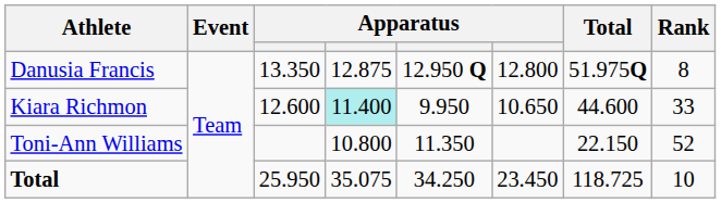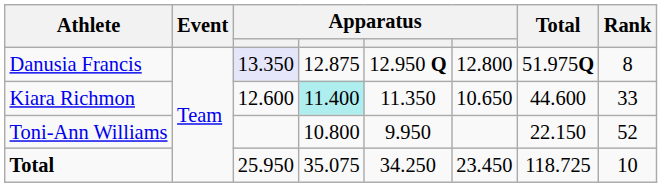 <table class="wikitable" style="font-size:90%">
 <tr>
 <th rowspan=2>Athlete</th>
 <th rowspan=2>Event</th>
 <th colspan=4>Apparatus</th>
 <th rowspan=2>Total</th>
 <th rowspan=2>Rank</th>
 </tr>
 <tr style="font-size:95%">
 <th></th>
 <th></th>
 <th></th>
 <th></th>
 </tr>
 <tr align=center>
 <td align=left><a href='#'>Danusia Francis</a></td>
 <td align=left rowspan=6><a href='#'>Team</a></td>
-<td>13.350</td>
+<td style="background: lavender;">13.350</td>
 <td>12.875</td>
 <td>12.950 <strong>Q</strong></td>
 <td>12.800</td>
 <td>51.975<strong>Q</strong></td>
 <td>8</td>
 </tr>
 <tr align=center>
 <td align=left><a href='#'>Kiara Richmon</a></td>
 <td>12.600</td>
 <td style="background: paleturquoise;">11.400</td>
-<td>9.950</td>
+<td>11.350</td>
 <td>10.650</td>
 <td>44.600</td>
 <td>33</td>
 </tr>
 <tr align=center>
 <td align=left><a href='#'>Toni-Ann Williams</a></td>
 <td></td>
 <td>10.800</td>
-<td>11.350</td>
+<td>9.950</td>
 <td></td>
 <td>22.150</td>
 <td>52</td>
 </tr>
 <tr align=center>
 <td align=left><strong>Total</strong></td>
 <td>25.950</td>
 <td>35.075</td>
 <td>34.250</td>
 <td>23.450</td>
 <td>118.725</td>
 <td>10</td>
 </tr>
 </table>
